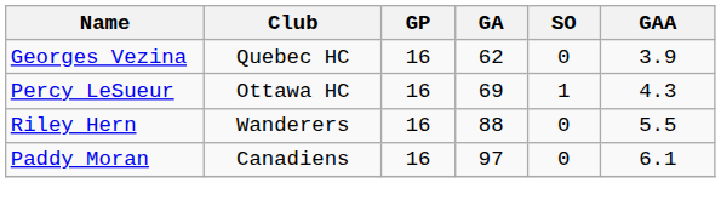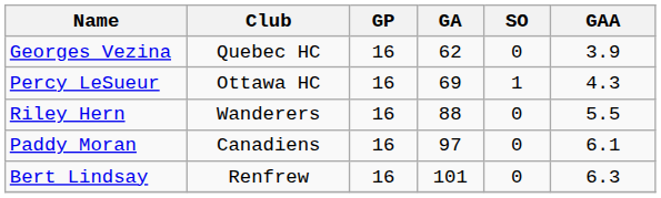 <table class="wikitable" style="text-align:center;">
 <tr>
 <th style="width:9em">Name</th>
 <th style="width:8em">Club</th>
 <th style="width:3em">GP</th>
 <th style="width:3em">GA</th>
 <th style="width:3em">SO</th>
 <th style="width:5em">GAA</th>
 </tr>
 <tr>
 <td align="left"><a href='#'>Georges Vezina</a></td>
 <td>Quebec HC</td>
 <td>16</td>
 <td>62</td>
 <td>0</td>
 <td>3.9</td>
 </tr>
 <tr>
 <td align="left"><a href='#'>Percy LeSueur</a></td>
 <td>Ottawa HC</td>
 <td>16</td>
 <td>69</td>
 <td>1</td>
 <td>4.3</td>
 </tr>
 <tr>
 <td align="left"><a href='#'>Riley Hern</a></td>
 <td>Wanderers</td>
 <td>16</td>
 <td>88</td>
 <td>0</td>
 <td>5.5</td>
 </tr>
 <tr>
 <td align="left"><a href='#'>Paddy Moran</a></td>
 <td>Canadiens</td>
 <td>16</td>
 <td>97</td>
 <td>0</td>
 <td>6.1</td>
 </tr>
 <tr>
+<td align="left"><a href='#'>Bert Lindsay</a></td>
+<td>Renfrew</td>
+<td>16</td>
+<td>101</td>
+<td>0</td>
+<td>6.3</td>
+</tr>
+<tr>
 </tr>
 </table>
